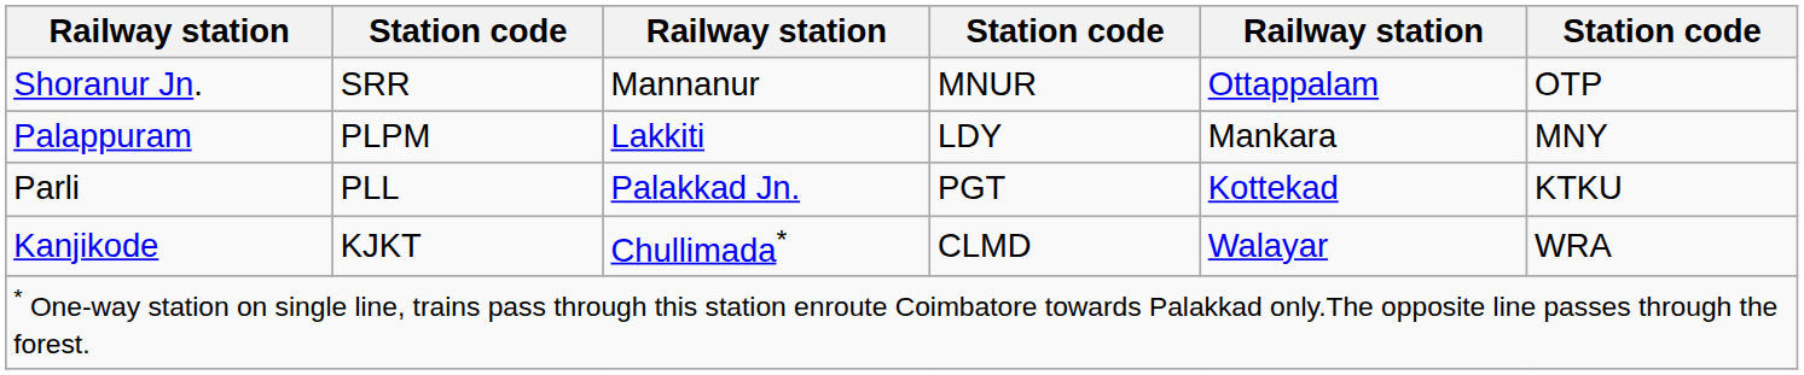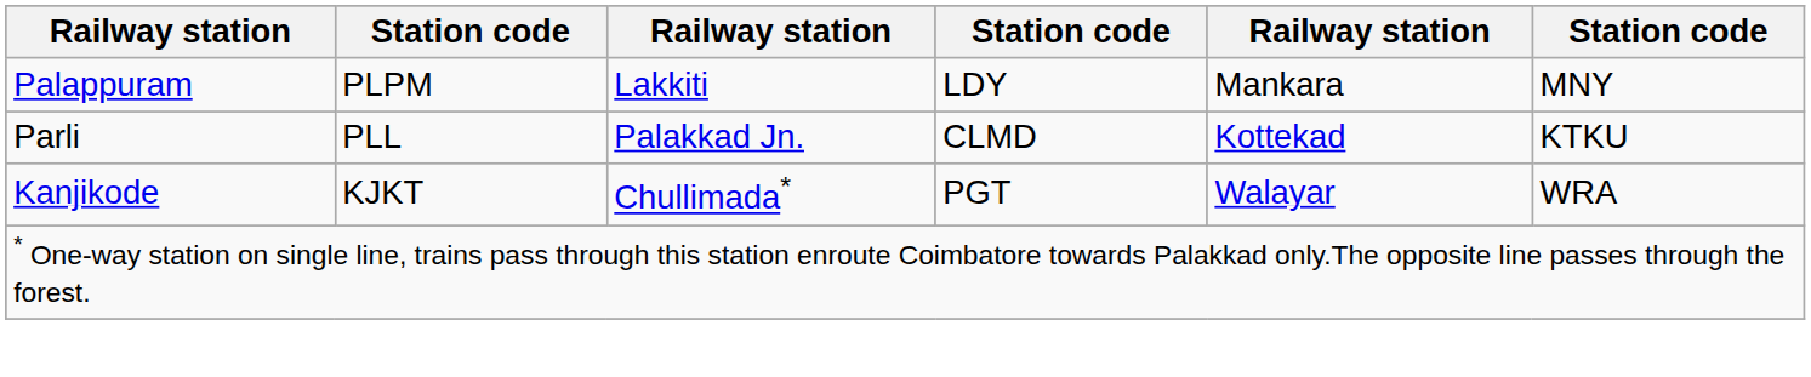 <table class="wikitable sortable">
 <tr>
 <th>Railway station</th>
 <th>Station code</th>
 <th>Railway station</th>
 <th>Station code</th>
 <th>Railway station</th>
 <th>Station code</th>
-</tr>
-<tr>
-<td><a href='#'>Shoranur Jn</a>.</td>
-<td>SRR</td>
-<td>Mannanur</td>
-<td>MNUR</td>
-<td><a href='#'>Ottappalam</a></td>
-<td>OTP</td>
 </tr>
 <tr>
 <td><a href='#'>Palappuram</a></td>
 <td>PLPM</td>
 <td><a href='#'>Lakkiti</a></td>
 <td>LDY</td>
 <td>Mankara</td>
 <td>MNY</td>
 </tr>
 <tr>
 <td>Parli</td>
 <td>PLL</td>
 <td><a href='#'>Palakkad Jn.</a></td>
-<td>PGT</td>
+<td>CLMD</td>
 <td><a href='#'>Kottekad</a></td>
 <td>KTKU</td>
 </tr>
 <tr>
 <td><a href='#'>Kanjikode</a></td>
 <td>KJKT</td>
 <td><a href='#'>Chullimada</a><sup>*</sup></td>
-<td>CLMD</td>
+<td>PGT</td>
 <td><a href='#'>Walayar</a></td>
 <td>WRA</td>
 </tr>
 <tr>
 <td colspan=6><small><sup>*</sup> One-way station on single line, trains pass through this station enroute Coimbatore towards Palakkad only.The opposite line passes through the forest.</small></td>
 </tr>
 </table>
